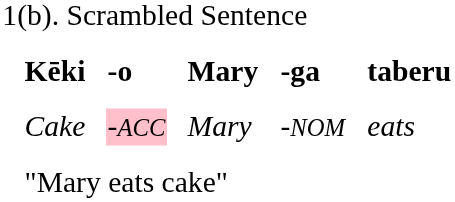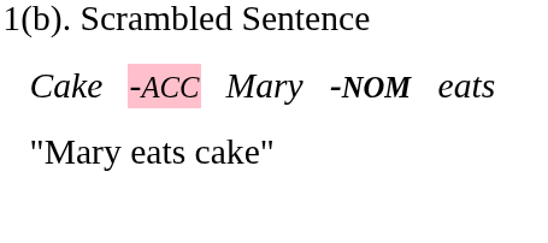 <table cellspacing="10">
 <tr>
 <td colspan="6">1(b). Scrambled Sentence</td>
 </tr>
 <tr>
 <td></td>
-<td><strong>Kēki</strong></td>
-<td><strong>-o</strong></td>
-<td><strong>Mary</strong></td>
-<td><strong>-ga</strong></td>
-<td><strong>taberu</strong></td>
-</tr>
-<tr>
-<td></td>
 <td><em>Cake</em></td>
 <td style="background: pink;"><em>-<small>ACC</small></em></td>
 <td><em>Mary</em></td>
-<td><em>-<small>NOM</small></em></td>
+<td><strong><em>-<small>NOM</small></em></strong></td>
 <td><em>eats</em></td>
 </tr>
 <tr>
 <td></td>
 <td colspan="5">"Mary eats cake"</td>
 </tr>
 </table>
